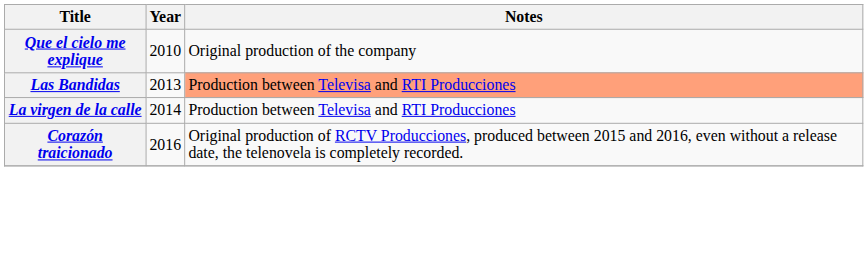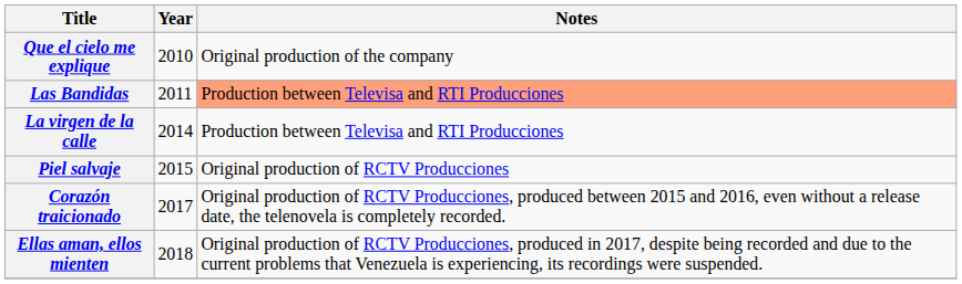 <table class="wikitable plainrowheaders sortable">
 <tr>
 <th scope="col">Title</th>
 <th scope="col">Year</th>
 <th scope="col" class="unsortable">Notes</th>
 </tr>
 <tr>
 <th scope=row><em><a href='#'>Que el cielo me explique</a></em></th>
 <td>2010</td>
 <td>Original production of the company</td>
 </tr>
 <tr>
 <th scope=row><em><a href='#'>Las Bandidas</a></em></th>
-<td>2013</td>
+<td>2011</td>
 <td style="background: lightsalmon;">Production between <a href='#'>Televisa</a> and <a href='#'>RTI Producciones</a></td>
 </tr>
 <tr>
 <th scope=row><em><a href='#'>La virgen de la calle</a></em></th>
 <td>2014</td>
 <td>Production between <a href='#'>Televisa</a> and <a href='#'>RTI Producciones</a></td>
 </tr>
 <tr>
+<th scope=row><em><a href='#'>Piel salvaje</a></em></th>
+<td>2015</td>
+<td>Original production of <a href='#'>RCTV Producciones</a></td>
+</tr>
+<tr>
 <th scope=row><em><a href='#'>Corazón traicionado</a></em></th>
-<td>2016</td>
+<td>2017</td>
 <td>Original production of <a href='#'>RCTV Producciones</a>, produced between 2015 and 2016, even without a release date, the telenovela is completely recorded.</td>
+</tr>
+<tr>
+<th scope=row><em><a href='#'>Ellas aman, ellos mienten</a></em></th>
+<td>2018</td>
+<td>Original production of <a href='#'>RCTV Producciones</a>, produced in 2017, despite being recorded and due to the current problems that Venezuela is experiencing, its recordings were suspended.</td>
 </tr>
 <tr>
 </tr>
 </table>
